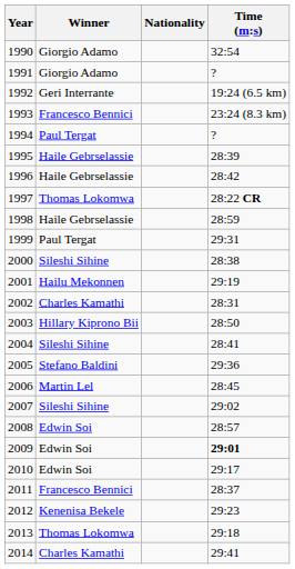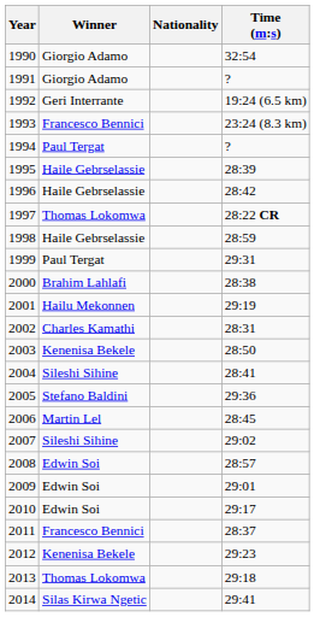 <table class="wikitable sortable" style="font-size: 95%;">
 <tr>
 <th>Year</th>
 <th>Winner</th>
 <th>Nationality</th>
 <th>Time<br>(<a href='#'>m</a>:<a href='#'>s</a>)</th>
 </tr>
 <tr>
 <td>1990</td>
 <td>Giorgio Adamo</td>
 <td></td>
 <td>32:54</td>
 </tr>
 <tr>
 <td>1991</td>
 <td>Giorgio Adamo</td>
 <td></td>
 <td>?</td>
 </tr>
 <tr>
 <td>1992</td>
 <td>Geri Interrante</td>
 <td></td>
 <td>19:24 (6.5 km)</td>
 </tr>
 <tr>
 <td>1993</td>
 <td><a href='#'>Francesco Bennici</a></td>
 <td></td>
 <td>23:24 (8.3 km)</td>
 </tr>
 <tr>
 <td>1994</td>
 <td><a href='#'>Paul Tergat</a></td>
 <td></td>
 <td>?</td>
 </tr>
 <tr>
 <td>1995</td>
 <td><a href='#'>Haile Gebrselassie</a></td>
 <td></td>
 <td>28:39</td>
 </tr>
 <tr>
 <td>1996</td>
 <td>Haile Gebrselassie</td>
 <td></td>
 <td>28:42</td>
 </tr>
 <tr>
 <td>1997</td>
 <td><a href='#'>Thomas Lokomwa</a></td>
 <td></td>
 <td>28:22 <strong>CR</strong></td>
 </tr>
 <tr>
 <td>1998</td>
 <td>Haile Gebrselassie</td>
 <td></td>
 <td>28:59</td>
 </tr>
 <tr>
 <td>1999</td>
 <td>Paul Tergat</td>
 <td></td>
 <td>29:31</td>
 </tr>
 <tr>
 <td>2000</td>
-<td><a href='#'>Sileshi Sihine</a></td>
+<td><a href='#'>Brahim Lahlafi</a></td>
 <td></td>
 <td>28:38</td>
 </tr>
 <tr>
 <td>2001</td>
 <td><a href='#'>Hailu Mekonnen</a></td>
 <td></td>
 <td>29:19</td>
 </tr>
 <tr>
 <td>2002</td>
 <td><a href='#'>Charles Kamathi</a></td>
 <td></td>
 <td>28:31</td>
 </tr>
 <tr>
 <td>2003</td>
-<td><a href='#'>Hillary Kiprono Bii</a></td>
+<td><a href='#'>Kenenisa Bekele</a></td>
 <td></td>
 <td>28:50</td>
 </tr>
 <tr>
 <td>2004</td>
 <td><a href='#'>Sileshi Sihine</a></td>
 <td></td>
 <td>28:41</td>
 </tr>
 <tr>
 <td>2005</td>
 <td><a href='#'>Stefano Baldini</a></td>
 <td></td>
 <td>29:36</td>
 </tr>
 <tr>
 <td>2006</td>
 <td><a href='#'>Martin Lel</a></td>
 <td></td>
 <td>28:45</td>
 </tr>
 <tr>
 <td>2007</td>
 <td><a href='#'>Sileshi Sihine</a></td>
 <td></td>
 <td>29:02</td>
 </tr>
 <tr>
 <td>2008</td>
 <td><a href='#'>Edwin Soi</a></td>
 <td></td>
 <td>28:57</td>
 </tr>
 <tr>
 <td>2009</td>
 <td>Edwin Soi</td>
 <td></td>
-<td><strong>29:01</strong></td>
+<td>29:01</td>
 </tr>
 <tr>
 <td>2010</td>
 <td>Edwin Soi</td>
 <td></td>
 <td>29:17</td>
 </tr>
 <tr>
 <td>2011</td>
 <td><a href='#'>Francesco Bennici</a></td>
 <td></td>
 <td>28:37</td>
 </tr>
 <tr>
 <td>2012</td>
 <td><a href='#'>Kenenisa Bekele</a></td>
 <td></td>
 <td>29:23</td>
 </tr>
 <tr>
 <td>2013</td>
 <td><a href='#'>Thomas Lokomwa</a></td>
 <td></td>
 <td>29:18</td>
 </tr>
 <tr>
 <td>2014</td>
-<td><a href='#'>Charles Kamathi</a></td>
+<td><a href='#'>Silas Kirwa Ngetic</a></td>
 <td></td>
 <td>29:41</td>
 </tr>
 </table>
